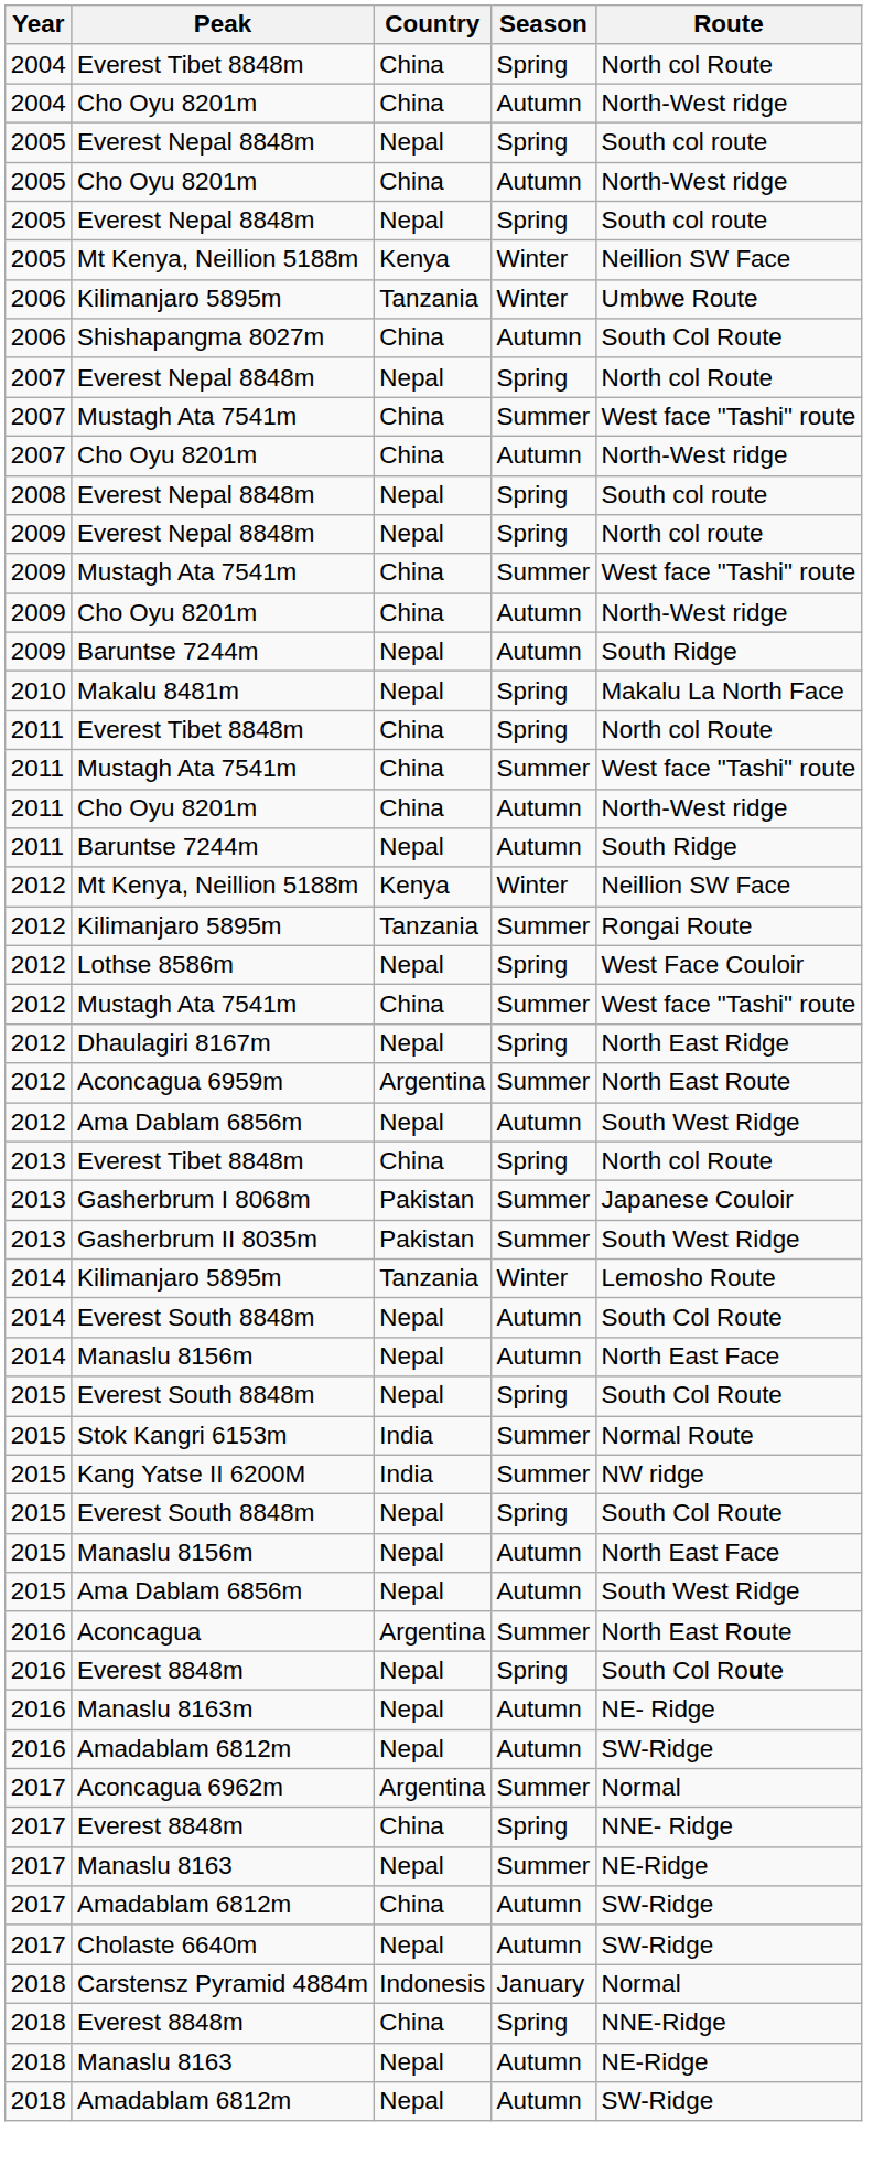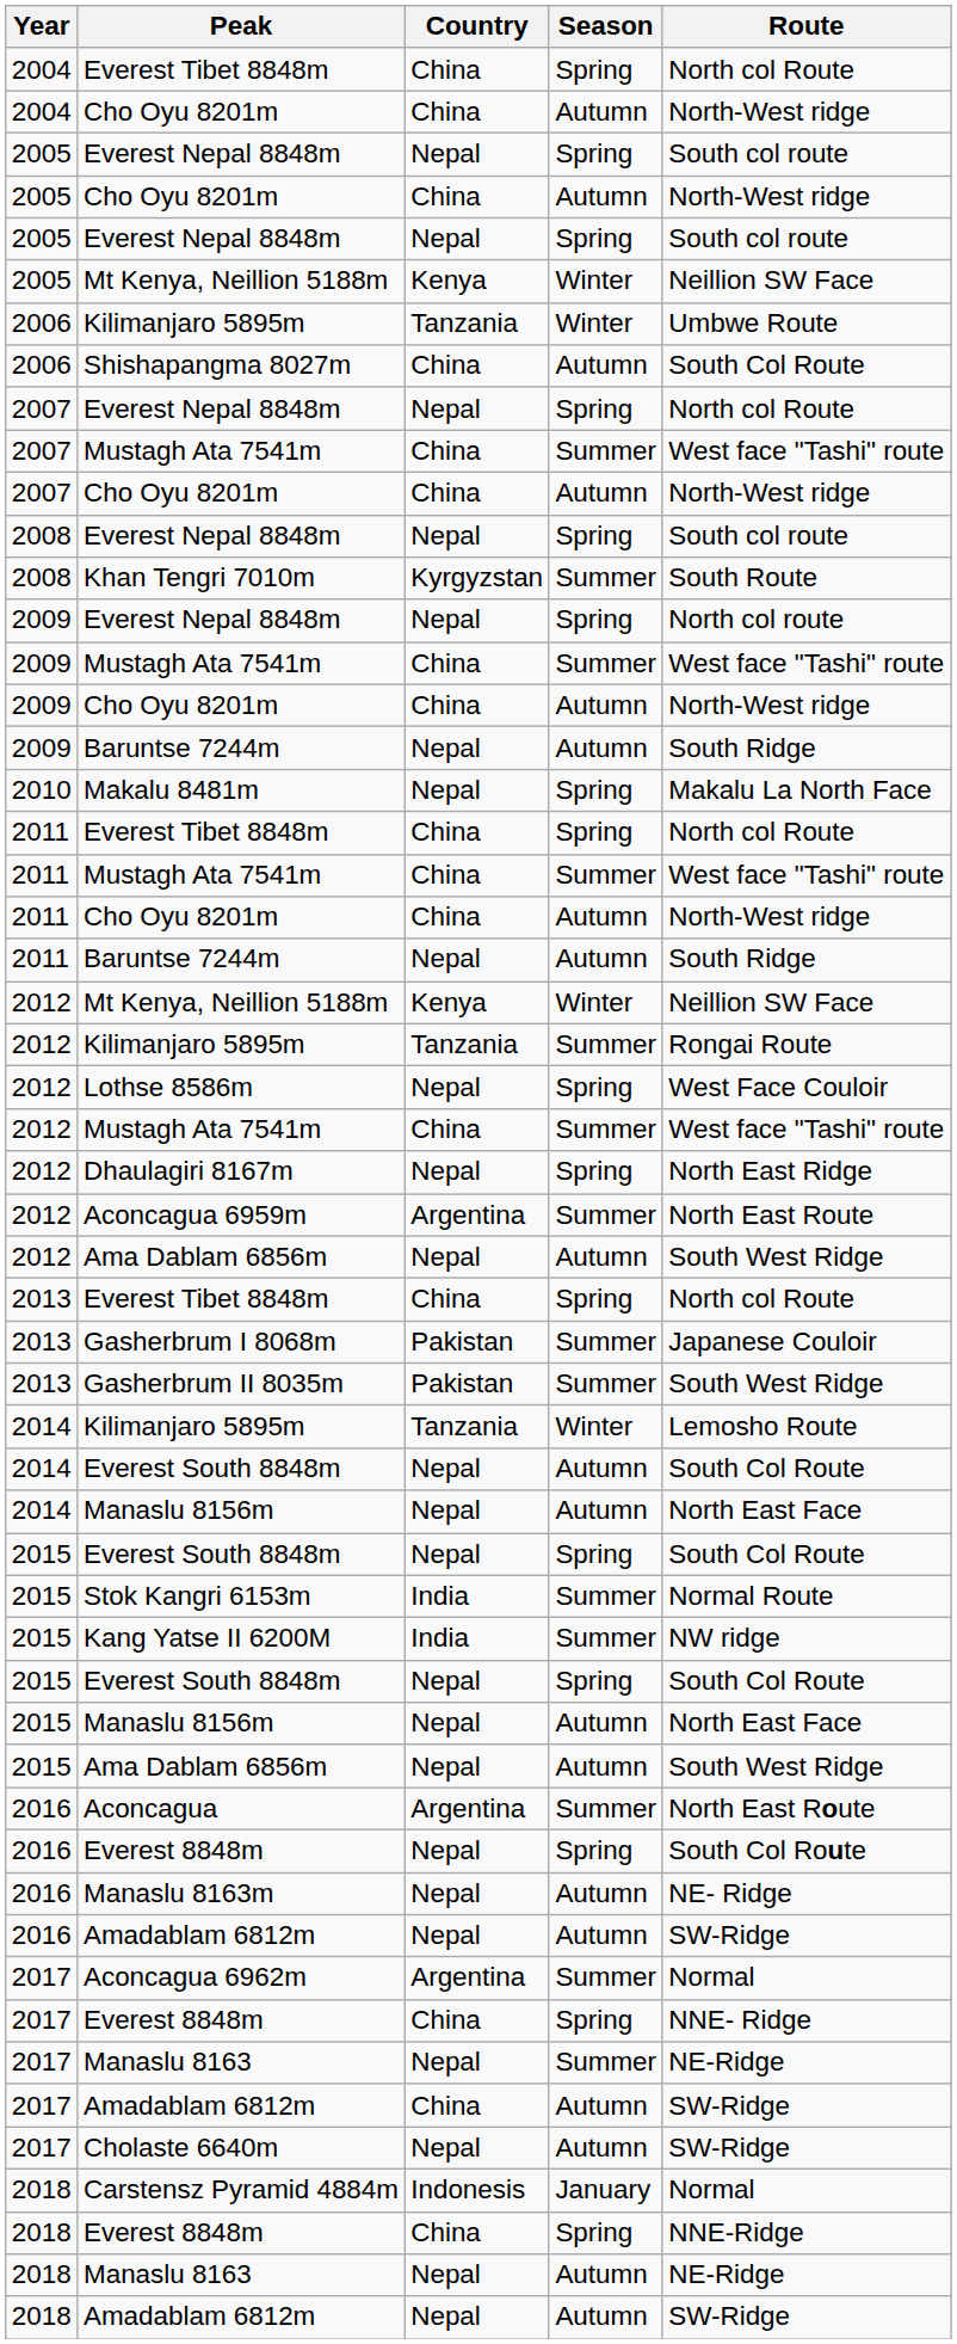 <table class="wikitable">
 <tr>
 <th>Year</th>
 <th>Peak</th>
 <th>Country</th>
 <th>Season</th>
 <th>Route</th>
 </tr>
 <tr>
 <td>2004</td>
 <td>Everest Tibet 8848m</td>
 <td>China</td>
 <td>Spring</td>
 <td>North col Route</td>
 </tr>
 <tr>
 <td>2004</td>
 <td>Cho Oyu 8201m</td>
 <td>China</td>
 <td>Autumn</td>
 <td>North-West ridge</td>
 </tr>
 <tr>
 <td>2005</td>
 <td>Everest Nepal 8848m</td>
 <td>Nepal</td>
 <td>Spring</td>
 <td>South col route</td>
 </tr>
 <tr>
 <td>2005</td>
 <td>Cho Oyu 8201m</td>
 <td>China</td>
 <td>Autumn</td>
 <td>North-West ridge</td>
 </tr>
 <tr>
 <td>2005</td>
 <td>Everest Nepal 8848m</td>
 <td>Nepal</td>
 <td>Spring</td>
 <td>South col route</td>
 </tr>
 <tr>
 <td>2005</td>
 <td>Mt Kenya, Neillion 5188m</td>
 <td>Kenya</td>
 <td>Winter</td>
 <td>Neillion SW Face</td>
 </tr>
 <tr>
 <td>2006</td>
 <td>Kilimanjaro 5895m</td>
 <td>Tanzania</td>
 <td>Winter</td>
 <td>Umbwe Route</td>
 </tr>
 <tr>
 <td>2006</td>
 <td>Shishapangma 8027m</td>
 <td>China</td>
 <td>Autumn</td>
 <td>South Col Route</td>
 </tr>
 <tr>
 <td>2007</td>
 <td>Everest Nepal 8848m</td>
 <td>Nepal</td>
 <td>Spring</td>
 <td>North col Route</td>
 </tr>
 <tr>
 <td>2007</td>
 <td>Mustagh Ata 7541m</td>
 <td>China</td>
 <td>Summer</td>
 <td>West face "Tashi" route</td>
 </tr>
 <tr>
 <td>2007</td>
 <td>Cho Oyu 8201m</td>
 <td>China</td>
 <td>Autumn</td>
 <td>North-West ridge</td>
 </tr>
 <tr>
 <td>2008</td>
 <td>Everest Nepal 8848m</td>
 <td>Nepal</td>
 <td>Spring</td>
 <td>South col route</td>
+</tr>
+<tr>
+<td>2008</td>
+<td>Khan Tengri 7010m</td>
+<td>Kyrgyzstan</td>
+<td>Summer</td>
+<td>South Route</td>
 </tr>
 <tr>
 <td>2009</td>
 <td>Everest Nepal 8848m</td>
 <td>Nepal</td>
 <td>Spring</td>
 <td>North col route</td>
 </tr>
 <tr>
 <td>2009</td>
 <td>Mustagh Ata 7541m</td>
 <td>China</td>
 <td>Summer</td>
 <td>West face "Tashi" route</td>
 </tr>
 <tr>
 <td>2009</td>
 <td>Cho Oyu 8201m</td>
 <td>China</td>
 <td>Autumn</td>
 <td>North-West ridge</td>
 </tr>
 <tr>
 <td>2009</td>
 <td>Baruntse 7244m</td>
 <td>Nepal</td>
 <td>Autumn</td>
 <td>South Ridge</td>
 </tr>
 <tr>
 <td>2010</td>
 <td>Makalu 8481m</td>
 <td>Nepal</td>
 <td>Spring</td>
 <td>Makalu La North Face</td>
 </tr>
 <tr>
 <td>2011</td>
 <td>Everest Tibet 8848m</td>
 <td>China</td>
 <td>Spring</td>
 <td>North col Route</td>
 </tr>
 <tr>
 <td>2011</td>
 <td>Mustagh Ata 7541m</td>
 <td>China</td>
 <td>Summer</td>
 <td>West face "Tashi" route</td>
 </tr>
 <tr>
 <td>2011</td>
 <td>Cho Oyu 8201m</td>
 <td>China</td>
 <td>Autumn</td>
 <td>North-West ridge</td>
 </tr>
 <tr>
 <td>2011</td>
 <td>Baruntse 7244m</td>
 <td>Nepal</td>
 <td>Autumn</td>
 <td>South Ridge</td>
 </tr>
 <tr>
 <td>2012</td>
 <td>Mt Kenya, Neillion 5188m</td>
 <td>Kenya</td>
 <td>Winter</td>
 <td>Neillion SW Face</td>
 </tr>
 <tr>
 <td>2012</td>
 <td>Kilimanjaro 5895m</td>
 <td>Tanzania</td>
 <td>Summer</td>
 <td>Rongai Route</td>
 </tr>
 <tr>
 <td>2012</td>
 <td>Lothse 8586m</td>
 <td>Nepal</td>
 <td>Spring</td>
 <td>West Face Couloir</td>
 </tr>
 <tr>
 <td>2012</td>
 <td>Mustagh Ata 7541m</td>
 <td>China</td>
 <td>Summer</td>
 <td>West face "Tashi" route</td>
 </tr>
 <tr>
 <td>2012</td>
 <td>Dhaulagiri 8167m</td>
 <td>Nepal</td>
 <td>Spring</td>
 <td>North East Ridge</td>
 </tr>
 <tr>
 <td>2012</td>
 <td>Aconcagua 6959m</td>
 <td>Argentina</td>
 <td>Summer</td>
 <td>North East Route</td>
 </tr>
 <tr>
 <td>2012</td>
 <td>Ama Dablam 6856m</td>
 <td>Nepal</td>
 <td>Autumn</td>
 <td>South West Ridge</td>
 </tr>
 <tr>
 <td>2013</td>
 <td>Everest Tibet 8848m</td>
 <td>China</td>
 <td>Spring</td>
 <td>North col Route</td>
 </tr>
 <tr>
 <td>2013</td>
 <td>Gasherbrum I 8068m</td>
 <td>Pakistan</td>
 <td>Summer</td>
 <td>Japanese Couloir</td>
 </tr>
 <tr>
 <td>2013</td>
 <td>Gasherbrum II 8035m</td>
 <td>Pakistan</td>
 <td>Summer</td>
 <td>South West Ridge</td>
 </tr>
 <tr>
 <td>2014</td>
 <td>Kilimanjaro 5895m</td>
 <td>Tanzania</td>
 <td>Winter</td>
 <td>Lemosho Route</td>
 </tr>
 <tr>
 <td>2014</td>
 <td>Everest South 8848m</td>
 <td>Nepal</td>
 <td>Autumn</td>
 <td>South Col Route</td>
 </tr>
 <tr>
 <td>2014</td>
 <td>Manaslu 8156m</td>
 <td>Nepal</td>
 <td>Autumn</td>
 <td>North East Face</td>
 </tr>
 <tr>
 <td>2015</td>
 <td>Everest South 8848m</td>
 <td>Nepal</td>
 <td>Spring</td>
 <td>South Col Route</td>
 </tr>
 <tr>
 <td>2015</td>
 <td>Stok Kangri 6153m</td>
 <td>India</td>
 <td>Summer</td>
 <td>Normal Route</td>
 </tr>
 <tr>
 <td>2015</td>
 <td>Kang Yatse II 6200M</td>
 <td>India</td>
 <td>Summer</td>
 <td>NW ridge</td>
 </tr>
 <tr>
 <td>2015</td>
 <td>Everest South 8848m</td>
 <td>Nepal</td>
 <td>Spring</td>
 <td>South Col Route</td>
 </tr>
 <tr>
 <td>2015</td>
 <td>Manaslu 8156m</td>
 <td>Nepal</td>
 <td>Autumn</td>
 <td>North East Face</td>
 </tr>
 <tr>
 <td>2015</td>
 <td>Ama Dablam 6856m</td>
 <td>Nepal</td>
 <td>Autumn</td>
 <td>South West Ridge</td>
 </tr>
 <tr>
 <td>2016</td>
 <td>Aconcagua</td>
 <td>Argentina</td>
 <td>Summer</td>
 <td>North East R<strong>o</strong>ute</td>
 </tr>
 <tr>
 <td>2016</td>
 <td>Everest 8848m</td>
 <td>Nepal</td>
 <td>Spring</td>
 <td>South Col Ro<strong>u</strong>te</td>
 </tr>
 <tr>
 <td>2016</td>
 <td>Manaslu 8163m</td>
 <td>Nepal</td>
 <td>Autumn</td>
 <td>NE- Ridge</td>
 </tr>
 <tr>
 <td>2016</td>
 <td>Amadablam 6812m</td>
 <td>Nepal</td>
 <td>Autumn</td>
 <td>SW-Ridge</td>
 </tr>
 <tr>
 <td>2017</td>
 <td>Aconcagua 6962m</td>
 <td>Argentina</td>
 <td>Summer</td>
 <td>Normal</td>
 </tr>
 <tr>
 <td>2017</td>
 <td>Everest 8848m</td>
 <td>China</td>
 <td>Spring</td>
 <td>NNE- Ridge</td>
 </tr>
 <tr>
 <td>2017</td>
 <td>Manaslu 8163</td>
 <td>Nepal</td>
 <td>Summer</td>
 <td>NE-Ridge</td>
 </tr>
 <tr>
 <td>2017</td>
 <td>Amadablam 6812m</td>
 <td>China</td>
 <td>Autumn</td>
 <td>SW-Ridge</td>
 </tr>
 <tr>
 <td>2017</td>
 <td>Cholaste 6640m</td>
 <td>Nepal</td>
 <td>Autumn</td>
 <td>SW-Ridge</td>
 </tr>
 <tr>
 <td>2018</td>
 <td>Carstensz Pyramid 4884m</td>
 <td>Indonesis</td>
 <td>January</td>
 <td>Normal</td>
 </tr>
 <tr>
 <td>2018</td>
 <td>Everest 8848m</td>
 <td>China</td>
 <td>Spring</td>
 <td>NNE-Ridge</td>
 </tr>
 <tr>
 <td>2018</td>
 <td>Manaslu 8163</td>
 <td>Nepal</td>
 <td>Autumn</td>
 <td>NE-Ridge</td>
 </tr>
 <tr>
 <td>2018</td>
 <td>Amadablam 6812m</td>
 <td>Nepal</td>
 <td>Autumn</td>
 <td>SW-Ridge<br></td>
 </tr>
 </table>
